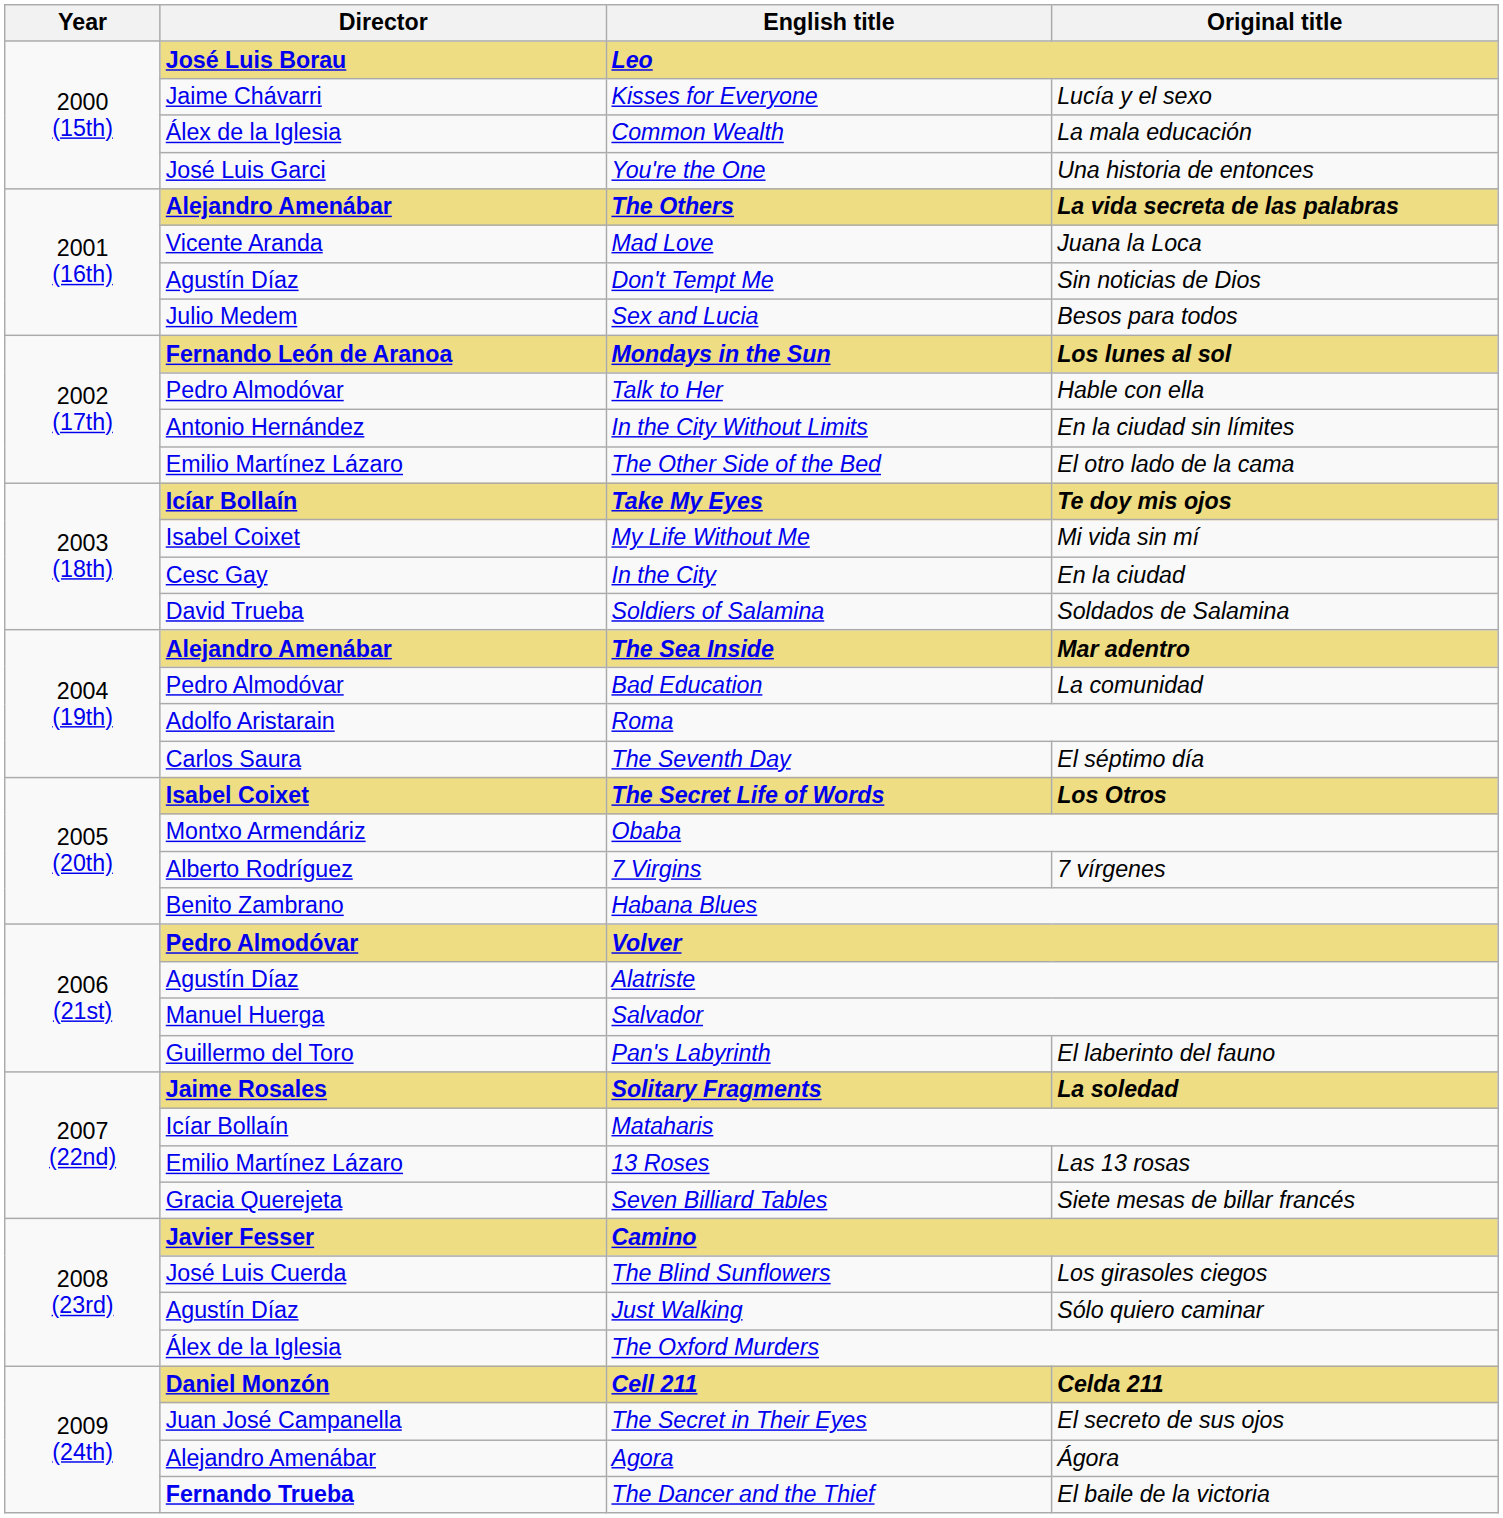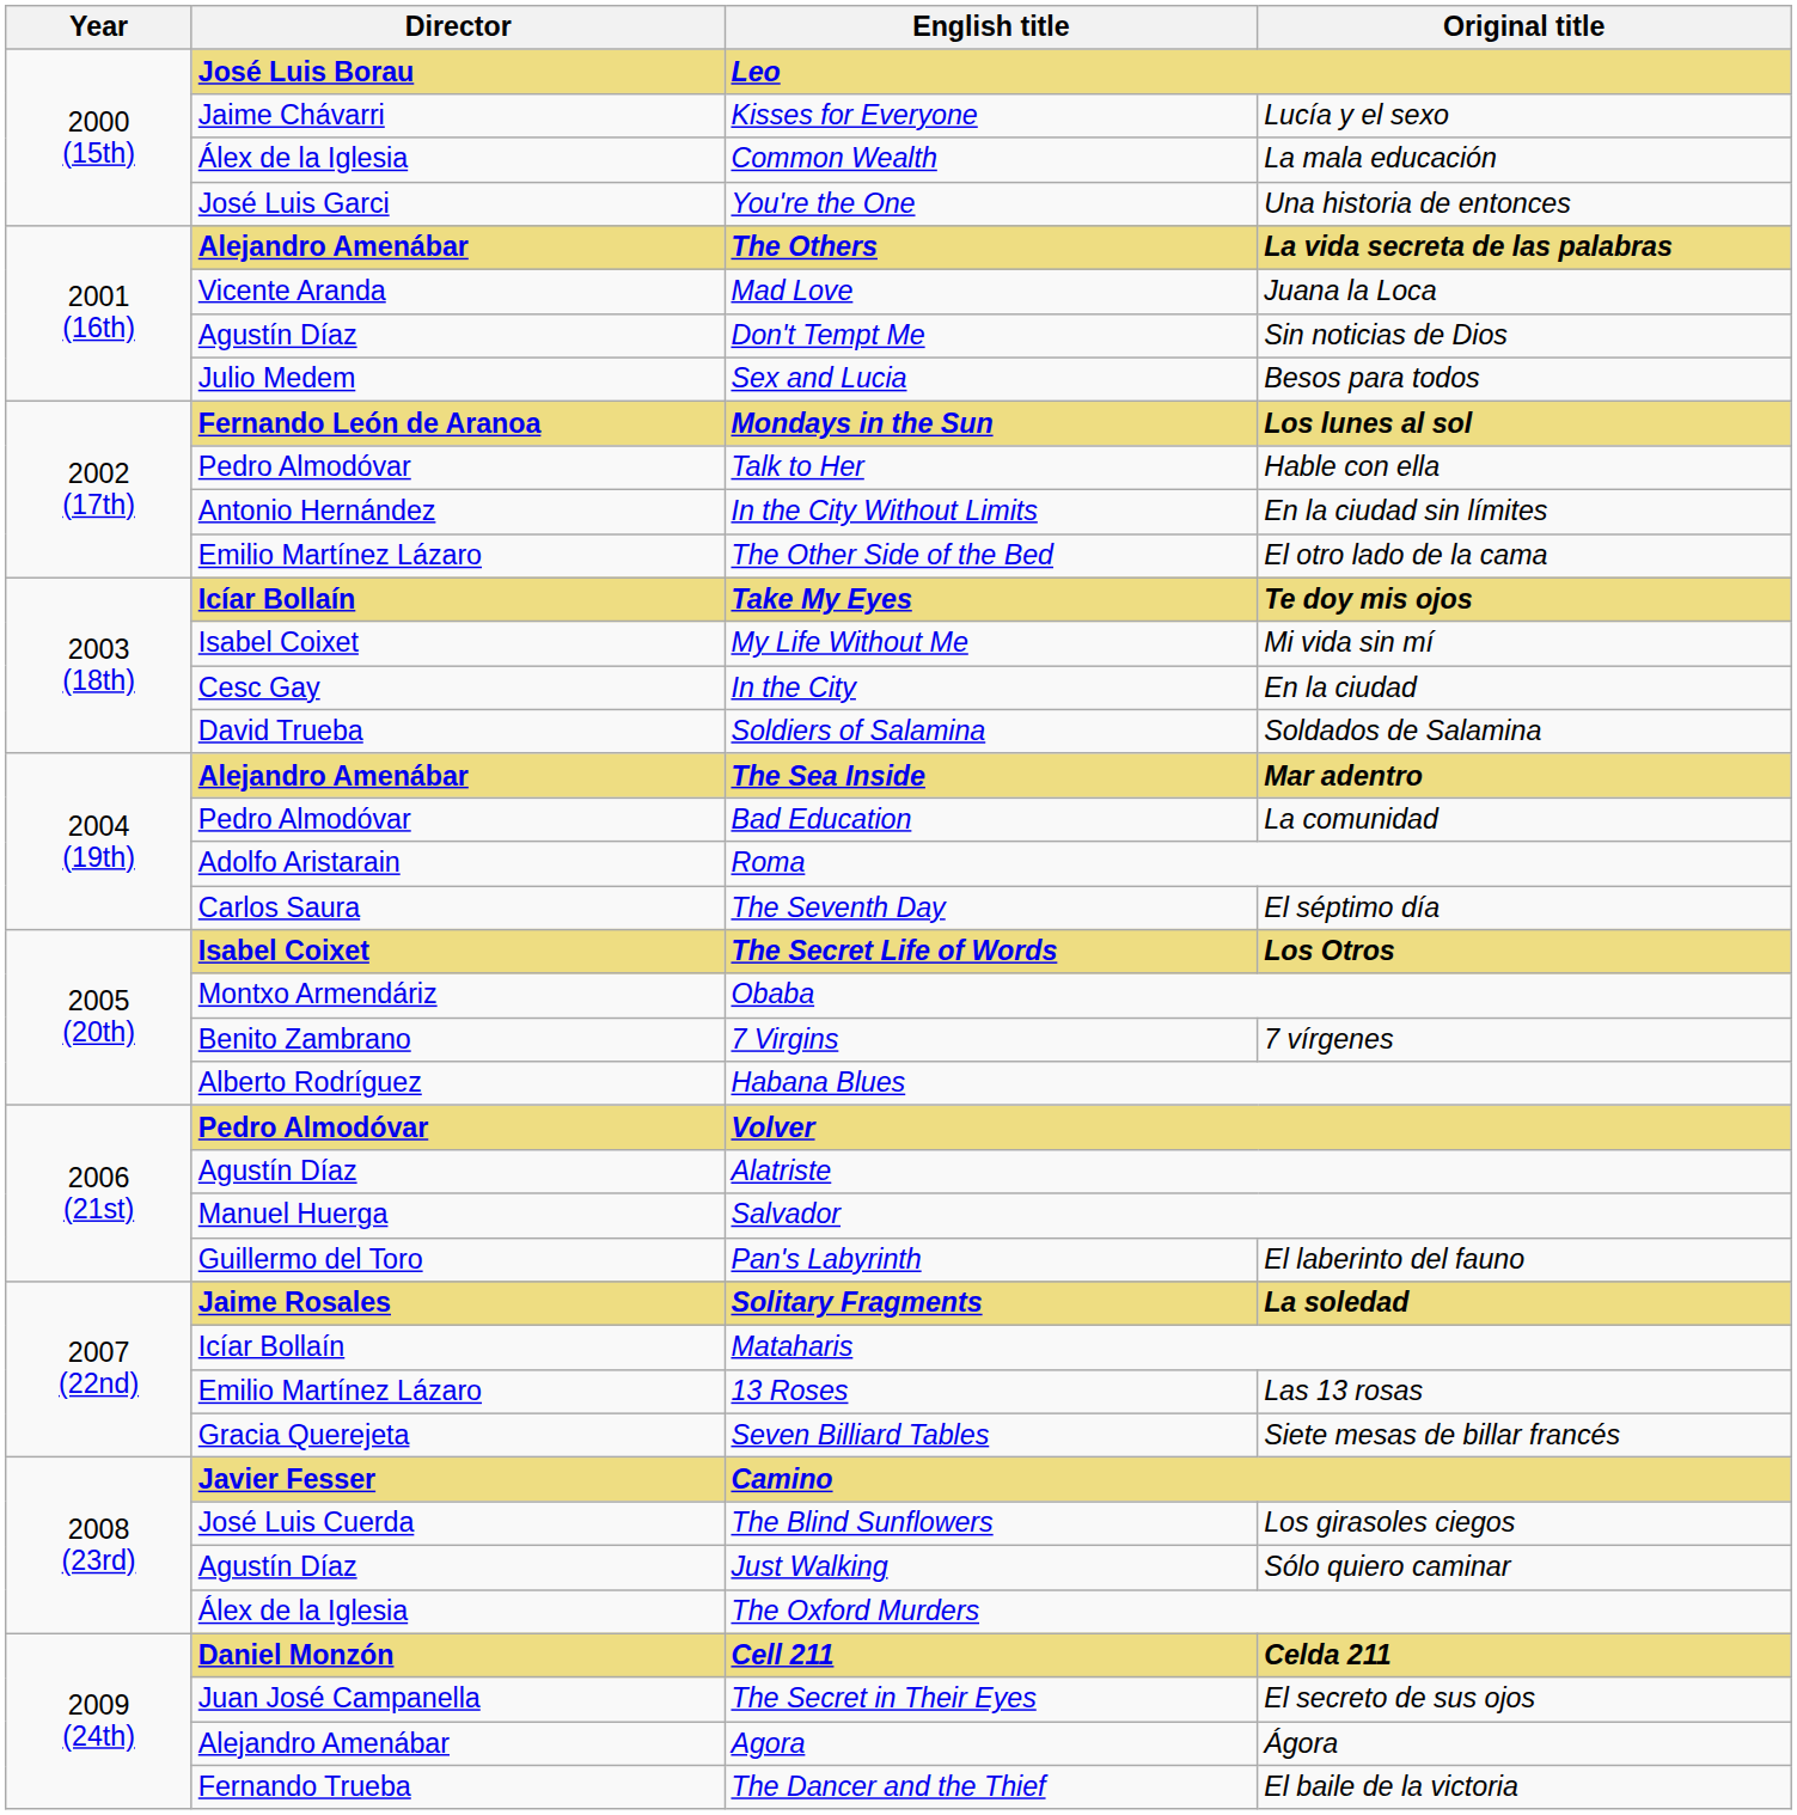 <table class="wikitable">
 <tr>
 <th width="100">Year</th>
 <th width="300">Director</th>
 <th width="300">English title</th>
 <th width="300">Original title</th>
 </tr>
 <tr>
 <td rowspan="4" style="text-align:center;">2000<br><a href='#'>(15th)</a></td>
 <td style="background:#eedd82;"><strong><a href='#'>José Luis Borau</a></strong></td>
 <td colspan="2" style="background:#eedd82;"><strong><em><a href='#'>Leo</a></em></strong></td>
 </tr>
 <tr>
 <td><a href='#'>Jaime Chávarri</a></td>
 <td><em><a href='#'>Kisses for Everyone</a></em></td>
 <td><em>Lucía y el sexo</em></td>
 </tr>
 <tr>
 <td><a href='#'>Álex de la Iglesia</a></td>
 <td><em><a href='#'>Common Wealth</a></em></td>
 <td><em>La mala educación</em></td>
 </tr>
 <tr>
 <td><a href='#'>José Luis Garci</a></td>
 <td><em><a href='#'>You're the One</a></em></td>
 <td><em>Una historia de entonces</em></td>
 </tr>
 <tr>
 <td rowspan="4" style="text-align:center;">2001<br><a href='#'>(16th)</a></td>
 <td style="background:#eedd82;"><strong><a href='#'>Alejandro Amenábar</a></strong></td>
 <td style="background:#eedd82;"><strong><em><a href='#'>The Others</a></em></strong></td>
 <td style="background:#eedd82;"><strong><em>La vida secreta de las palabras</em></strong></td>
 </tr>
 <tr>
 <td><a href='#'>Vicente Aranda</a></td>
 <td><em><a href='#'>Mad Love</a></em></td>
 <td><em>Juana la Loca</em></td>
 </tr>
 <tr>
 <td><a href='#'>Agustín Díaz</a></td>
 <td><em><a href='#'>Don't Tempt Me</a></em></td>
 <td><em>Sin noticias de Dios</em></td>
 </tr>
 <tr>
 <td><a href='#'>Julio Medem</a></td>
 <td><em><a href='#'>Sex and Lucia</a></em></td>
 <td><em>Besos para todos</em></td>
 </tr>
 <tr>
 <td rowspan="4" style="text-align:center;">2002<br><a href='#'>(17th)</a></td>
 <td style="background:#eedd82;"><strong><a href='#'>Fernando León de Aranoa</a></strong></td>
 <td style="background:#eedd82;"><strong><em><a href='#'>Mondays in the Sun</a></em></strong></td>
 <td style="background:#eedd82;"><strong><em>Los lunes al sol</em></strong></td>
 </tr>
 <tr>
 <td><a href='#'>Pedro Almodóvar</a></td>
 <td><em><a href='#'>Talk to Her</a></em></td>
 <td><em>Hable con ella</em></td>
 </tr>
 <tr>
 <td><a href='#'>Antonio Hernández</a></td>
 <td><em><a href='#'>In the City Without Limits</a></em></td>
 <td><em>En la ciudad sin límites</em></td>
 </tr>
 <tr>
 <td><a href='#'>Emilio Martínez Lázaro</a></td>
 <td><em><a href='#'>The Other Side of the Bed</a></em></td>
 <td><em>El otro lado de la cama</em></td>
 </tr>
 <tr>
 <td rowspan="4" style="text-align:center;">2003<br><a href='#'>(18th)</a></td>
 <td style="background:#eedd82;"><strong><a href='#'>Icíar Bollaín</a></strong></td>
 <td style="background:#eedd82;"><strong><em><a href='#'>Take My Eyes</a></em></strong></td>
 <td style="background:#eedd82;"><strong><em>Te doy mis ojos</em></strong></td>
 </tr>
 <tr>
 <td><a href='#'>Isabel Coixet</a></td>
 <td><em><a href='#'>My Life Without Me</a></em></td>
 <td><em>Mi vida sin mí</em></td>
 </tr>
 <tr>
 <td><a href='#'>Cesc Gay</a></td>
 <td><em><a href='#'>In the City</a></em></td>
 <td><em>En la ciudad</em></td>
 </tr>
 <tr>
 <td><a href='#'>David Trueba</a></td>
 <td><em><a href='#'>Soldiers of Salamina</a></em></td>
 <td><em>Soldados de Salamina</em></td>
 </tr>
 <tr>
 <td rowspan="4" style="text-align:center;">2004<br><a href='#'>(19th)</a></td>
 <td style="background:#eedd82;"><strong><a href='#'>Alejandro Amenábar</a></strong></td>
 <td style="background:#eedd82;"><strong><em><a href='#'>The Sea Inside</a></em></strong></td>
 <td style="background:#eedd82;"><strong><em>Mar adentro</em></strong></td>
 </tr>
 <tr>
 <td><a href='#'>Pedro Almodóvar</a></td>
 <td><em><a href='#'>Bad Education</a></em></td>
 <td><em>La comunidad</em></td>
 </tr>
 <tr>
 <td><a href='#'>Adolfo Aristarain</a></td>
 <td colspan="2"><em><a href='#'>Roma</a></em></td>
 </tr>
 <tr>
 <td><a href='#'>Carlos Saura</a></td>
 <td><em><a href='#'>The Seventh Day</a></em></td>
 <td><em>El séptimo día</em></td>
 </tr>
 <tr>
 <td rowspan="4" style="text-align:center;">2005<br><a href='#'>(20th)</a></td>
 <td style="background:#eedd82;"><strong><a href='#'>Isabel Coixet</a></strong></td>
 <td style="background:#eedd82;"><strong><em><a href='#'>The Secret Life of Words</a></em></strong></td>
 <td style="background:#eedd82;"><strong><em>Los Otros</em></strong></td>
 </tr>
 <tr>
 <td><a href='#'>Montxo Armendáriz</a></td>
 <td colspan="2"><em><a href='#'>Obaba</a></em></td>
 </tr>
 <tr>
-<td><a href='#'>Alberto Rodríguez</a></td>
+<td><a href='#'>Benito Zambrano</a></td>
 <td><em><a href='#'>7 Virgins</a></em></td>
 <td><em>7 vírgenes</em></td>
 </tr>
 <tr>
-<td><a href='#'>Benito Zambrano</a></td>
+<td><a href='#'>Alberto Rodríguez</a></td>
 <td colspan="2"><em><a href='#'>Habana Blues</a></em></td>
 </tr>
 <tr>
 <td rowspan="4" style="text-align:center;">2006<br><a href='#'>(21st)</a></td>
 <td style="background:#eedd82;"><strong><a href='#'>Pedro Almodóvar</a></strong></td>
 <td style="background:#eedd82;" colspan="2"><strong><em><a href='#'>Volver</a></em></strong></td>
 </tr>
 <tr>
 <td><a href='#'>Agustín Díaz</a></td>
 <td colspan="2"><em><a href='#'>Alatriste</a></em></td>
 </tr>
 <tr>
 <td><a href='#'>Manuel Huerga</a></td>
 <td colspan="2"><em><a href='#'>Salvador</a></em></td>
 </tr>
 <tr>
 <td><a href='#'>Guillermo del Toro</a></td>
 <td><em><a href='#'>Pan's Labyrinth</a></em></td>
 <td><em>El laberinto del fauno</em></td>
 </tr>
 <tr>
 <td rowspan="4" style="text-align:center;">2007<br><a href='#'>(22nd)</a></td>
 <td style="background:#eedd82;"><strong><a href='#'>Jaime Rosales</a></strong></td>
 <td style="background:#eedd82;"><strong><em><a href='#'>Solitary Fragments</a></em></strong></td>
 <td style="background:#eedd82;"><strong><em>La soledad</em></strong></td>
 </tr>
 <tr>
 <td><a href='#'>Icíar Bollaín</a></td>
 <td colspan="2"><em><a href='#'>Mataharis</a></em></td>
 </tr>
 <tr>
 <td><a href='#'>Emilio Martínez Lázaro</a></td>
 <td><em><a href='#'>13 Roses</a></em></td>
 <td><em>Las 13 rosas</em></td>
 </tr>
 <tr>
 <td><a href='#'>Gracia Querejeta</a></td>
 <td><em><a href='#'>Seven Billiard Tables</a></em></td>
 <td><em>Siete mesas de billar francés</em></td>
 </tr>
 <tr>
 <td rowspan="4" style="text-align:center;">2008<br><a href='#'>(23rd)</a></td>
 <td style="background:#eedd82;"><strong><a href='#'>Javier Fesser</a></strong></td>
 <td colspan="2" style="background:#eedd82;"><strong><em><a href='#'>Camino</a></em></strong></td>
 </tr>
 <tr>
 <td><a href='#'>José Luis Cuerda</a></td>
 <td><em><a href='#'>The Blind Sunflowers</a></em></td>
 <td><em>Los girasoles ciegos</em></td>
 </tr>
 <tr>
 <td><a href='#'>Agustín Díaz</a></td>
 <td><em><a href='#'>Just Walking</a></em></td>
 <td><em>Sólo quiero caminar</em></td>
 </tr>
 <tr>
 <td><a href='#'>Álex de la Iglesia</a></td>
 <td colspan=2><em><a href='#'>The Oxford Murders</a></em></td>
 </tr>
 <tr>
 <td rowspan="4" style="text-align:center;">2009<br><a href='#'>(24th)</a></td>
 <td style="background:#eedd82;"><strong><a href='#'>Daniel Monzón</a></strong></td>
 <td style="background:#eedd82;"><strong><em><a href='#'>Cell 211</a></em></strong></td>
 <td style="background:#eedd82;"><strong><em>Celda 211</em></strong></td>
 </tr>
 <tr>
 <td><a href='#'>Juan José Campanella</a></td>
 <td><em><a href='#'>The Secret in Their Eyes</a></em></td>
 <td><em>El secreto de sus ojos</em></td>
 </tr>
 <tr>
 <td><a href='#'>Alejandro Amenábar</a></td>
 <td><em><a href='#'>Agora</a></em></td>
 <td><em>Ágora</em></td>
 </tr>
 <tr>
-<td><strong><a href='#'>Fernando Trueba</a></strong></td>
+<td><a href='#'>Fernando Trueba</a></td>
 <td><em><a href='#'>The Dancer and the Thief</a></em></td>
 <td><em>El baile de la victoria</em></td>
 </tr>
 </table>
